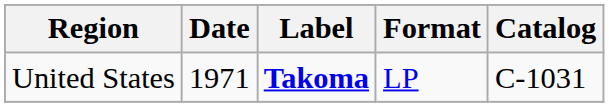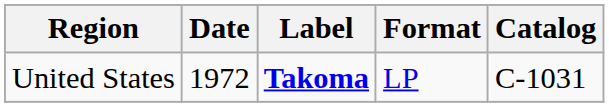 <table class="wikitable">
 <tr>
 <th>Region</th>
 <th>Date</th>
 <th>Label</th>
 <th>Format</th>
 <th>Catalog</th>
 </tr>
 <tr>
 <td>United States</td>
-<td>1971</td>
+<td>1972</td>
 <td><strong><a href='#'>Takoma</a></strong></td>
 <td><a href='#'>LP</a></td>
 <td>C-1031</td>
 </tr>
 </table>
